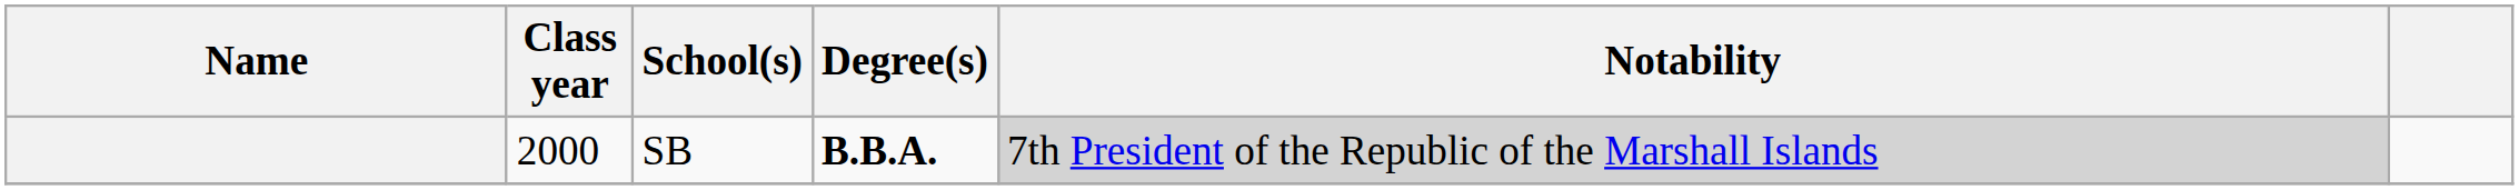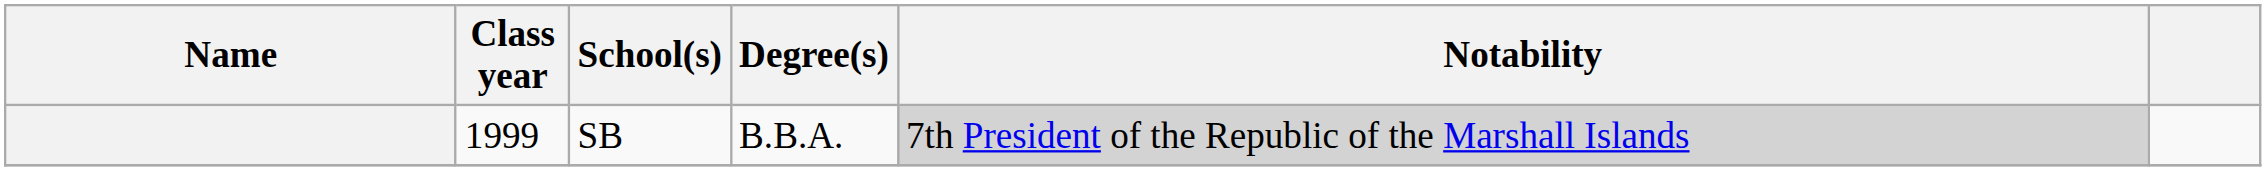 <table class="wikitable sortable plainrowheaders" style="width:77%">
 <tr>
 <th style="width:20%;">Name</th>
 <th style="width:5%;">Class year</th>
 <th style="width:5%;">School(s)</th>
 <th style="width:5%;">Degree(s)</th>
 <th style="width:*;" class="unsortable">Notability</th>
 <th style="width:5%;" class="unsortable"></th>
 </tr>
 <tr>
 <th scope="row"></th>
-<td>2000</td>
+<td>1999</td>
 <td>SB</td>
-<td><strong>B.B.A.</strong></td>
+<td>B.B.A.</td>
 <td style="background: lightgrey;">7th <a href='#'>President</a> of the Republic of the <a href='#'>Marshall Islands</a></td>
 <td align=center></td>
 </tr>
 <tr>
 </tr>
 </table>
